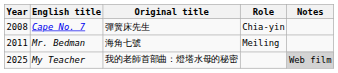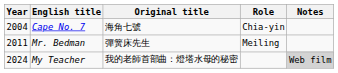 <table class="wikitable sortable">
 <tr>
 <th>Year</th>
 <th>English title</th>
 <th>Original title</th>
 <th>Role</th>
 <th class="unsortable">Notes</th>
 </tr>
 <tr>
-<td>2008</td>
+<td>2004</td>
 <td><em><a href='#'>Cape No. 7</a></em></td>
-<td>彈簧床先生</td>
+<td>海角七號</td>
 <td>Chia-yin</td>
 <td></td>
 </tr>
 <tr>
 <td>2011</td>
 <td><em>Mr. Bedman</em></td>
-<td>海角七號</td>
+<td>彈簧床先生</td>
 <td>Meiling</td>
 </tr>
 <tr>
-<td>2025</td>
+<td>2024</td>
 <td><em>My Teacher</em></td>
 <td>我的老師首部曲：燈塔水母的秘密</td>
 <td></td>
 <td style="background: lightgrey;">Web film</td>
 </tr>
 </table>
